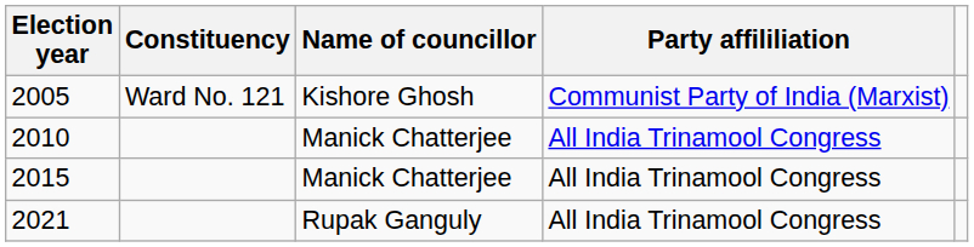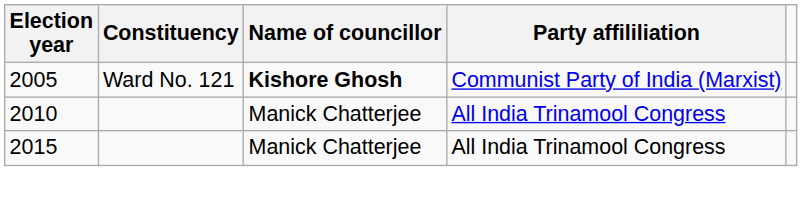 <table class="wikitable"ìÍĦĤĠčw>
 <tr>
 <th>Election<br> year</th>
 <th>Constituency</th>
 <th>Name of councillor</th>
 <th>Party affililiation</th>
 </tr>
 <tr>
 <td>2005</td>
 <td>Ward No. 121</td>
-<td>Kishore Ghosh</td>
+<td><strong>Kishore Ghosh</strong></td>
 <td><a href='#'>Communist Party of India (Marxist)</a></td>
 <td></td>
 </tr>
 <tr>
 <td>2010</td>
 <td></td>
 <td>Manick Chatterjee</td>
 <td><a href='#'>All India Trinamool Congress</a></td>
 <td></td>
 </tr>
 <tr>
 <td>2015</td>
 <td></td>
 <td>Manick Chatterjee</td>
 <td>All India Trinamool Congress</td>
 <td></td>
 </tr>
-<tr>
-<td>2021</td>
-<td></td>
-<td>Rupak Ganguly</td>
-<td>All India Trinamool Congress</td>
-<td></td>
-</tr>
 </table>
